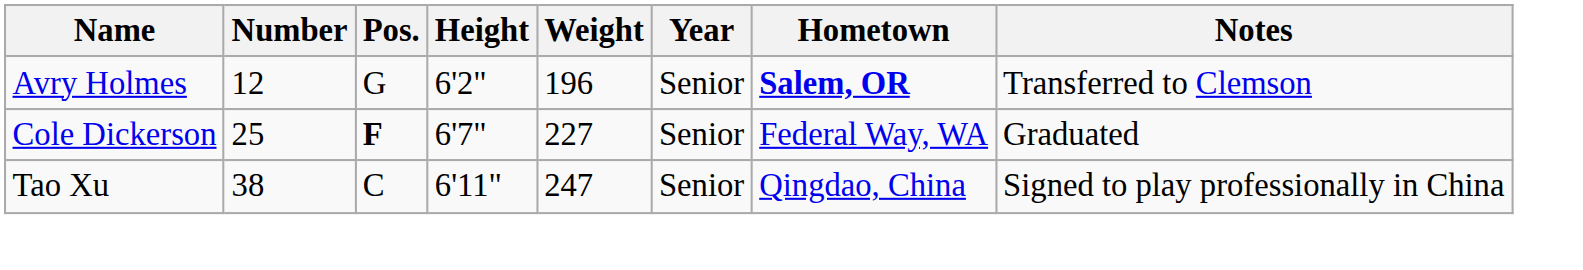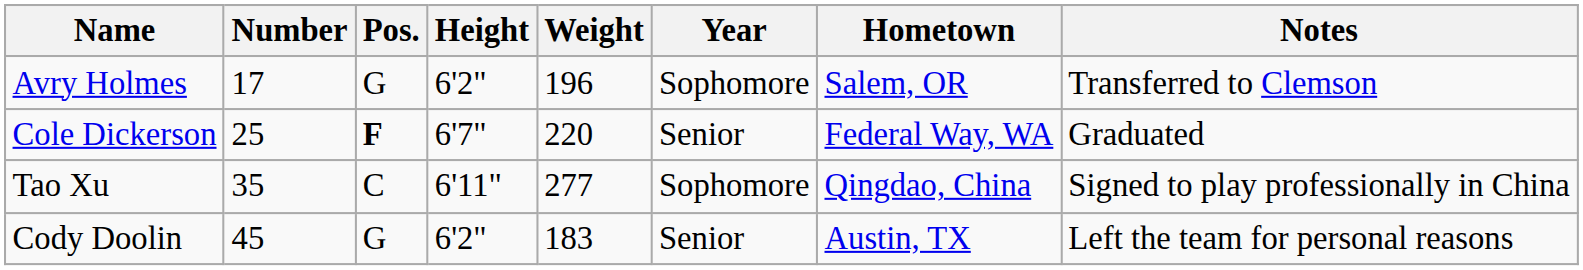 <table class="wikitable sortable" border="1">
 <tr>
 <th>Name</th>
 <th>Number</th>
 <th>Pos.</th>
 <th>Height</th>
 <th>Weight</th>
 <th>Year</th>
 <th>Hometown</th>
 <th class="unsortable">Notes</th>
 </tr>
 <tr>
 <td><a href='#'>Avry Holmes</a></td>
-<td>12</td>
+<td>17</td>
 <td>G</td>
 <td>6'2"</td>
 <td>196</td>
-<td>Senior</td>
-<td><strong><a href='#'>Salem, OR</a></strong></td>
+<td>Sophomore</td>
+<td><a href='#'>Salem, OR</a></td>
 <td>Transferred to <a href='#'>Clemson</a></td>
 </tr>
 <tr>
 <td><a href='#'>Cole Dickerson</a></td>
 <td>25</td>
 <td><strong>F</strong></td>
 <td>6'7"</td>
-<td>227</td>
+<td>220</td>
 <td>Senior</td>
 <td><a href='#'>Federal Way, WA</a></td>
 <td>Graduated</td>
 </tr>
 <tr>
 <td>Tao Xu</td>
-<td>38</td>
+<td>35</td>
 <td>C</td>
 <td>6'11"</td>
-<td>247</td>
-<td>Senior</td>
+<td>277</td>
+<td>Sophomore</td>
 <td><a href='#'>Qingdao, China</a></td>
 <td>Signed to play professionally in China</td>
 </tr>
+<tr>
+<td>Cody Doolin</td>
+<td>45</td>
+<td>G</td>
+<td>6'2"</td>
+<td>183</td>
+<td>Senior</td>
+<td><a href='#'>Austin, TX</a></td>
+<td>Left the team for personal reasons</td>
+</tr>
 </table>
